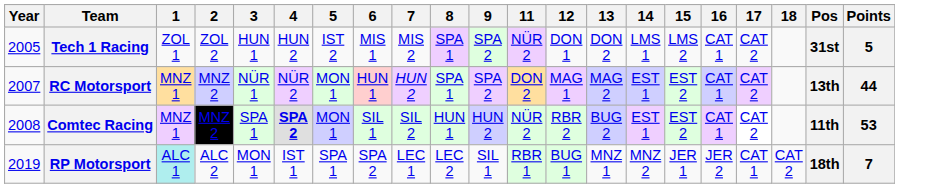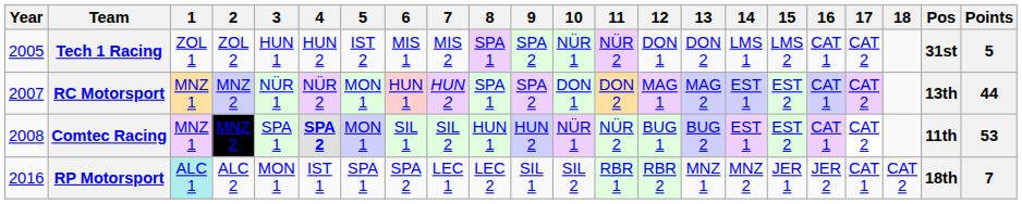 <table class="wikitable" style="text-align:center; font-size:85%">
 <tr>
 <th>Year</th>
 <th>Team</th>
 <th>1</th>
 <th>2</th>
 <th>3</th>
 <th>4</th>
 <th>5</th>
 <th>6</th>
 <th>7</th>
 <th>8</th>
 <th>9</th>
+<th>10</th>
 <th>11</th>
 <th>12</th>
 <th>13</th>
 <th>14</th>
 <th>15</th>
 <th>16</th>
 <th>17</th>
 <th>18</th>
 <th>Pos</th>
 <th>Points</th>
 </tr>
 <tr>
 <td><a href='#'>2005</a></td>
 <th nowrap><a href='#'>Tech 1 Racing</a></th>
 <td><a href='#'>ZOL<br>1</a></td>
 <td><a href='#'>ZOL<br>2</a></td>
 <td><a href='#'>HUN<br>1</a></td>
 <td><a href='#'>HUN<br>2</a></td>
 <td><a href='#'>IST<br>2</a></td>
 <td><a href='#'>MIS<br>1</a></td>
 <td><a href='#'>MIS<br>2</a></td>
 <td style="background:#eFcFfF;"><a href='#'>SPA<br>1</a><br></td>
 <td style="background:#DFfFDF;"><a href='#'>SPA<br>2</a><br></td>
+<td style="background:#DFfFDF;"><a href='#'>NÜR<br>1</a><br></td>
 <td style="background:#eFcFfF;"><a href='#'>NÜR<br>2</a><br></td>
 <td><a href='#'>DON<br>1</a></td>
 <td><a href='#'>DON<br>2</a></td>
 <td><a href='#'>LMS<br>1</a></td>
 <td><a href='#'>LMS<br>2</a></td>
 <td><a href='#'>CAT<br>1</a></td>
 <td><a href='#'>CAT<br>2</a></td>
 <td></td>
 <th>31st</th>
 <th>5</th>
 </tr>
 <tr>
 <td><a href='#'>2007</a></td>
 <th nowrap><a href='#'>RC Motorsport</a></th>
 <td style="background:#FFDF9F;"><a href='#'>MNZ<br>1</a><br></td>
 <td style="background:#cFcFfF;"><a href='#'>MNZ<br>2</a><br></td>
 <td style="background:#DFfFDF;"><a href='#'>NÜR<br>1</a><br></td>
 <td style="background:#eFcFfF;"><a href='#'>NÜR<br>2</a><br></td>
 <td style="background:#DFfFDF;"><a href='#'>MON<br>1</a><br></td>
 <td style="background:#FFCFCF;"><a href='#'>HUN<br>1</a><br></td>
 <td style="background:#eFcFfF;"><em><a href='#'>HUN<br>2</a></em><br></td>
 <td style="background:#DFfFDF;"><a href='#'>SPA<br>1</a><br></td>
 <td style="background:#eFcFfF;"><a href='#'>SPA<br>2</a><br></td>
+<td style="background:#DFfFDF;"><a href='#'>DON<br>1</a><br></td>
 <td style="background:#FFDF9F;"><a href='#'>DON<br>2</a><br></td>
 <td style="background:#eFcFfF;"><a href='#'>MAG<br>1</a><br></td>
 <td style="background:#cFcFfF;"><a href='#'>MAG<br>2</a><br></td>
 <td style="background:#cFcFfF;"><a href='#'>EST<br>1</a><br></td>
 <td style="background:#DFfFDF;"><a href='#'>EST<br>2</a><br></td>
 <td style="background:#cFcFfF;"><a href='#'>CAT<br>1</a><br></td>
 <td style="background:#eFcFfF;"><a href='#'>CAT<br>2</a><br></td>
 <td></td>
 <th>13th</th>
 <th>44</th>
 </tr>
 <tr>
 <td><a href='#'>2008</a></td>
 <th nowrap><a href='#'>Comtec Racing</a></th>
 <td style="background:#eFcFfF;"><a href='#'>MNZ<br>1</a><br></td>
 <td style="background:#000000; color:white"><a href='#'><span>MNZ<br>2</span></a><br></td>
 <td style="background:#DFfFDF;"><a href='#'>SPA<br>1</a><br></td>
 <td style="background:#DFDFDF;"><strong><a href='#'>SPA<br>2</a></strong><br></td>
 <td style="background:#cFcFfF;"><a href='#'>MON<br>1</a><br></td>
 <td style="background:#DFfFDF;"><a href='#'>SIL<br>1</a><br></td>
 <td style="background:#DFfFDF;"><a href='#'>SIL<br>2</a><br></td>
 <td style="background:#DFfFDF;"><a href='#'>HUN<br>1</a><br></td>
 <td style="background:#cFcFfF;"><a href='#'>HUN<br>2</a><br></td>
+<td style="background:#eFcFfF;"><a href='#'>NÜR<br>1</a><br></td>
 <td style="background:#DFfFDF;"><a href='#'>NÜR<br>2</a><br></td>
-<td style="background:#DFFFDF;"><a href='#'>RBR<br>2</a><br></td>
+<td style="background:#DFfFDF;"><a href='#'>BUG<br>1</a><br></td>
 <td style="background:#cFcFfF;"><a href='#'>BUG<br>2</a><br></td>
 <td style="background:#eFcFfF;"><a href='#'>EST<br>1</a><br></td>
 <td style="background:#DFfFDF;"><a href='#'>EST<br>2</a><br></td>
 <td style="background:#eFcFfF;"><a href='#'>CAT<br>1</a><br></td>
 <td style="background:#FFFFFF;"><a href='#'>CAT<br>2</a><br></td>
 <td></td>
 <th>11th</th>
 <th>53</th>
 </tr>
 <tr>
-<td><a href='#'>2019</a></td>
+<td><a href='#'>2016</a></td>
 <th nowrap><a href='#'>RP Motorsport</a></th>
 <td style="background: paleturquoise;"><a href='#'>ALC<br>1</a></td>
 <td><a href='#'>ALC<br>2</a></td>
 <td><a href='#'>MON<br>1</a></td>
 <td><a href='#'>IST<br>1</a></td>
 <td><a href='#'>SPA<br>1</a></td>
 <td><a href='#'>SPA<br>2</a></td>
 <td><a href='#'>LEC<br>1</a></td>
 <td><a href='#'>LEC<br>2</a></td>
 <td><a href='#'>SIL<br>1</a></td>
+<td><a href='#'>SIL<br>2</a></td>
 <td style="background:#DFFFDF;"><a href='#'>RBR<br>1</a><br></td>
-<td style="background:#DFfFDF;"><a href='#'>BUG<br>1</a><br></td>
+<td style="background:#DFFFDF;"><a href='#'>RBR<br>2</a><br></td>
 <td><a href='#'>MNZ<br>1</a></td>
 <td><a href='#'>MNZ<br>2</a></td>
 <td><a href='#'>JER<br>1</a></td>
 <td><a href='#'>JER<br>2</a></td>
 <td><a href='#'>CAT<br>1</a></td>
 <td><a href='#'>CAT<br>2</a></td>
 <th>18th</th>
 <th>7</th>
 </tr>
 </table>
